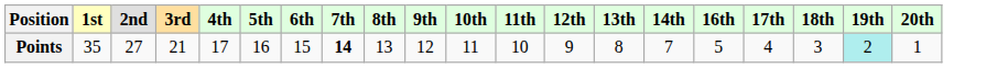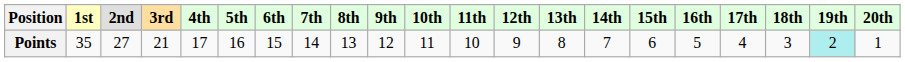 <table class="wikitable" style="font-size:85%; text-align:center">
 <tr>
 <th>Position</th>
 <td style="background:#ffffbf;"> <strong>1st</strong> </td>
 <td style="background:#dfdfdf;"> <strong>2nd</strong> </td>
 <td style="background:#ffdf9f;"> <strong>3rd</strong> </td>
 <td style="background:#dfffdf;"> <strong>4th</strong> </td>
 <td style="background:#dfffdf;"> <strong>5th</strong> </td>
 <td style="background:#dfffdf;"> <strong>6th</strong> </td>
 <td style="background:#dfffdf;"> <strong>7th</strong> </td>
 <td style="background:#dfffdf;"> <strong>8th</strong> </td>
 <td style="background:#dfffdf;"> <strong>9th</strong> </td>
 <td style="background:#dfffdf;"> <strong>10th</strong> </td>
 <td style="background:#dfffdf;"> <strong>11th</strong> </td>
 <td style="background:#dfffdf;"> <strong>12th</strong> </td>
 <td style="background:#dfffdf;"> <strong>13th</strong> </td>
 <td style="background:#dfffdf;"> <strong>14th</strong> </td>
+<td style="background:#dfffdf;"> <strong>15th</strong> </td>
 <td style="background:#dfffdf;"> <strong>16th</strong> </td>
 <td style="background:#dfffdf;"> <strong>17th</strong> </td>
 <td style="background:#dfffdf;"> <strong>18th</strong> </td>
 <td style="background:#dfffdf;"> <strong>19th</strong> </td>
 <td style="background:#dfffdf;"> <strong>20th</strong> </td>
 </tr>
 <tr>
 <th>Points</th>
 <td>35</td>
 <td>27</td>
 <td>21</td>
 <td>17</td>
 <td>16</td>
 <td>15</td>
-<td><strong>14</strong></td>
+<td>14</td>
 <td>13</td>
 <td>12</td>
 <td>11</td>
 <td>10</td>
 <td>9</td>
 <td>8</td>
 <td>7</td>
+<td>6</td>
 <td>5</td>
 <td>4</td>
 <td>3</td>
 <td style="background: paleturquoise;">2</td>
 <td>1</td>
 </tr>
 </table>
